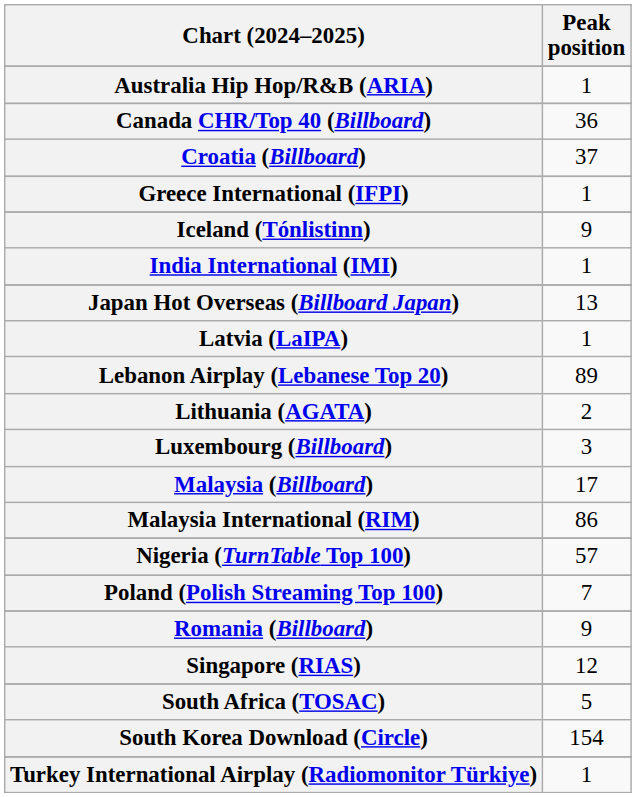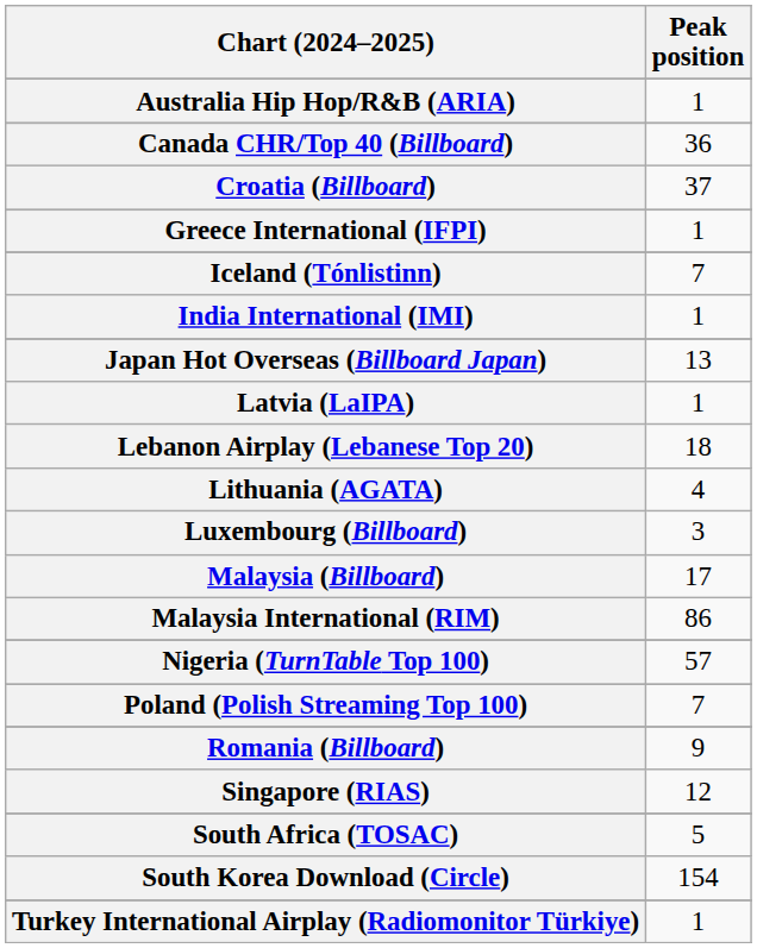 <table class="wikitable sortable plainrowheaders" style="text-align:center">
 <tr>
 <th scope="col">Chart (2024–2025)</th>
 <th scope="col">Peak<br>position</th>
 </tr>
 <tr>
 </tr>
 <tr>
 <th scope="row">Australia Hip Hop/R&B (<a href='#'>ARIA</a>)</th>
 <td>1</td>
 </tr>
 <tr>
 </tr>
 <tr>
 </tr>
 <tr>
 </tr>
 <tr>
 <th scope="row">Canada <a href='#'>CHR/Top 40</a> (<em><a href='#'>Billboard</a></em>)</th>
 <td>36</td>
 </tr>
 <tr>
 <th scope="row"><a href='#'>Croatia</a> (<em><a href='#'>Billboard</a></em>)</th>
 <td>37</td>
 </tr>
 <tr>
 </tr>
 <tr>
 </tr>
 <tr>
 </tr>
 <tr>
 </tr>
 <tr>
 </tr>
 <tr>
 </tr>
 <tr>
 <th scope="row">Greece International (<a href='#'>IFPI</a>)</th>
 <td>1</td>
 </tr>
 <tr>
 </tr>
 <tr>
 <th scope="row">Iceland (<a href='#'>Tónlistinn</a>)</th>
-<td>9</td>
+<td>7</td>
 </tr>
 <tr>
 <th scope="row"><a href='#'>India International</a> (<a href='#'>IMI</a>)</th>
 <td>1</td>
 </tr>
 <tr>
 </tr>
 <tr>
 </tr>
 <tr>
 <th scope="row">Japan Hot Overseas (<em><a href='#'>Billboard Japan</a></em>)</th>
 <td>13</td>
 </tr>
 <tr>
 <th scope="row">Latvia (<a href='#'>LaIPA</a>)</th>
 <td>1</td>
 </tr>
 <tr>
 <th scope="row">Lebanon Airplay (<a href='#'>Lebanese Top 20</a>)</th>
-<td>89</td>
+<td>18</td>
 </tr>
 <tr>
 <th scope="row">Lithuania (<a href='#'>AGATA</a>)</th>
-<td>2</td>
+<td>4</td>
 </tr>
 <tr>
 <th scope="row">Luxembourg (<em><a href='#'>Billboard</a></em>)</th>
 <td>3</td>
 </tr>
 <tr>
 <th scope="row"><a href='#'>Malaysia</a> (<em><a href='#'>Billboard</a></em>)</th>
 <td>17</td>
 </tr>
 <tr>
 <th scope="row">Malaysia International (<a href='#'>RIM</a>)</th>
 <td>86</td>
 </tr>
 <tr>
 </tr>
 <tr>
 </tr>
 <tr>
 <th scope="row">Nigeria (<a href='#'><em>TurnTable</em> Top 100</a>)</th>
 <td>57</td>
 </tr>
 <tr>
 </tr>
 <tr>
 <th scope="row">Poland (<a href='#'>Polish Streaming Top 100</a>)</th>
 <td>7</td>
 </tr>
 <tr>
 </tr>
 <tr>
 <th scope="row"><a href='#'>Romania</a> (<em><a href='#'>Billboard</a></em>)</th>
 <td>9</td>
 </tr>
 <tr>
 <th scope="row">Singapore (<a href='#'>RIAS</a>)</th>
 <td>12</td>
 </tr>
 <tr>
 </tr>
 <tr>
 <th scope="row">South Africa (<a href='#'>TOSAC</a>)</th>
 <td>5</td>
 </tr>
 <tr>
 <th scope="row">South Korea Download (<a href='#'>Circle</a>)</th>
 <td>154</td>
 </tr>
 <tr>
 </tr>
 <tr>
 </tr>
 <tr>
 </tr>
 <tr>
 <th scope="row">Turkey International Airplay (<a href='#'>Radiomonitor Türkiye</a>)</th>
 <td>1</td>
 </tr>
 <tr>
 </tr>
 <tr>
 </tr>
 <tr>
 </tr>
 <tr>
 </tr>
 <tr>
 </tr>
 <tr>
 </tr>
 <tr>
 </tr>
 <tr>
 </tr>
 </table>
